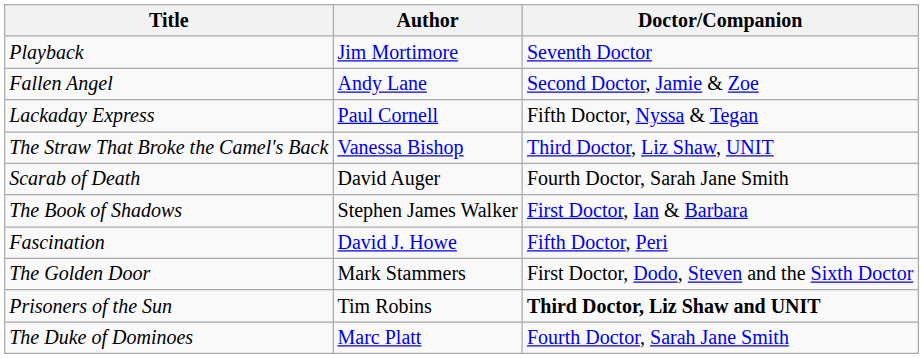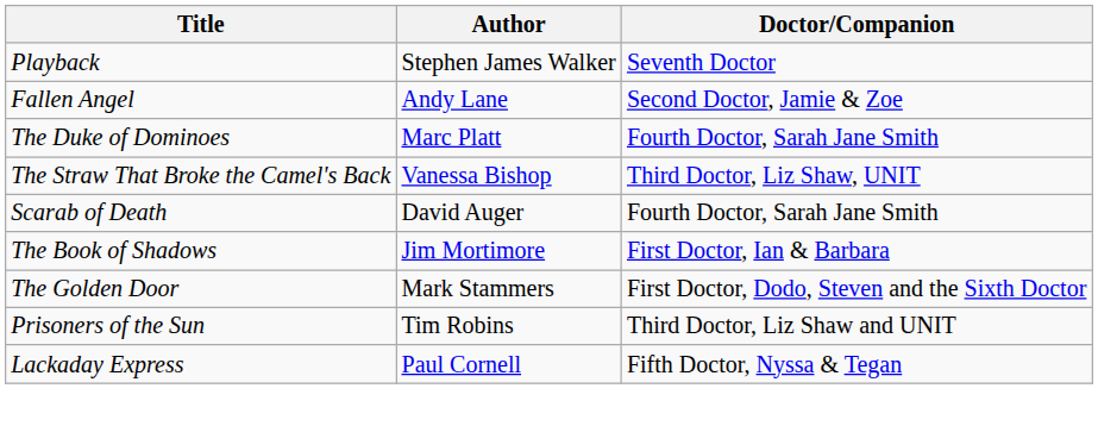 <table class="wikitable">
 <tr>
 <th>Title</th>
 <th>Author</th>
 <th>Doctor/Companion</th>
 </tr>
 <tr>
 <td><em>Playback</em></td>
-<td><a href='#'>Jim Mortimore</a></td>
+<td>Stephen James Walker</td>
 <td><a href='#'>Seventh Doctor</a></td>
 </tr>
 <tr>
 <td><em>Fallen Angel</em></td>
 <td><a href='#'>Andy Lane</a></td>
 <td><a href='#'>Second Doctor</a>, <a href='#'>Jamie</a> & <a href='#'>Zoe</a></td>
 </tr>
 <tr>
-<td><em>Lackaday Express</em></td>
-<td><a href='#'>Paul Cornell</a></td>
-<td>Fifth Doctor, <a href='#'>Nyssa</a> & <a href='#'>Tegan</a></td>
+<td><em>The Duke of Dominoes</em></td>
+<td><a href='#'>Marc Platt</a></td>
+<td><a href='#'>Fourth Doctor</a>, <a href='#'>Sarah Jane Smith</a></td>
 </tr>
 <tr>
 <td><em>The Straw That Broke the Camel's Back</em></td>
 <td><a href='#'>Vanessa Bishop</a></td>
 <td><a href='#'>Third Doctor</a>, <a href='#'>Liz Shaw</a>, <a href='#'>UNIT</a></td>
 </tr>
 <tr>
 <td><em>Scarab of Death</em></td>
 <td>David Auger</td>
 <td>Fourth Doctor, Sarah Jane Smith</td>
 </tr>
 <tr>
 <td><em>The Book of Shadows</em></td>
-<td>Stephen James Walker</td>
+<td><a href='#'>Jim Mortimore</a></td>
 <td><a href='#'>First Doctor</a>, <a href='#'>Ian</a> & <a href='#'>Barbara</a></td>
-</tr>
-<tr>
-<td><em>Fascination</em></td>
-<td><a href='#'>David J. Howe</a></td>
-<td><a href='#'>Fifth Doctor</a>, <a href='#'>Peri</a></td>
 </tr>
 <tr>
 <td><em>The Golden Door</em></td>
 <td>Mark Stammers</td>
 <td>First Doctor, <a href='#'>Dodo</a>, <a href='#'>Steven</a> and the <a href='#'>Sixth Doctor</a></td>
 </tr>
 <tr>
 <td><em>Prisoners of the Sun</em></td>
 <td>Tim Robins</td>
-<td><strong>Third Doctor, Liz Shaw and UNIT</strong></td>
+<td>Third Doctor, Liz Shaw and UNIT</td>
 </tr>
 <tr>
-<td><em>The Duke of Dominoes</em></td>
-<td><a href='#'>Marc Platt</a></td>
-<td><a href='#'>Fourth Doctor</a>, <a href='#'>Sarah Jane Smith</a></td>
+<td><em>Lackaday Express</em></td>
+<td><a href='#'>Paul Cornell</a></td>
+<td>Fifth Doctor, <a href='#'>Nyssa</a> & <a href='#'>Tegan</a></td>
 </tr>
 </table>
